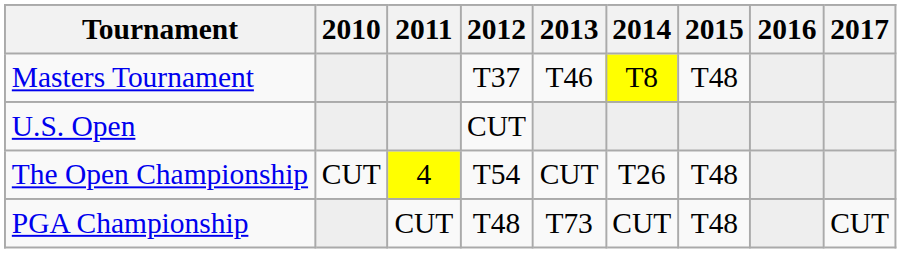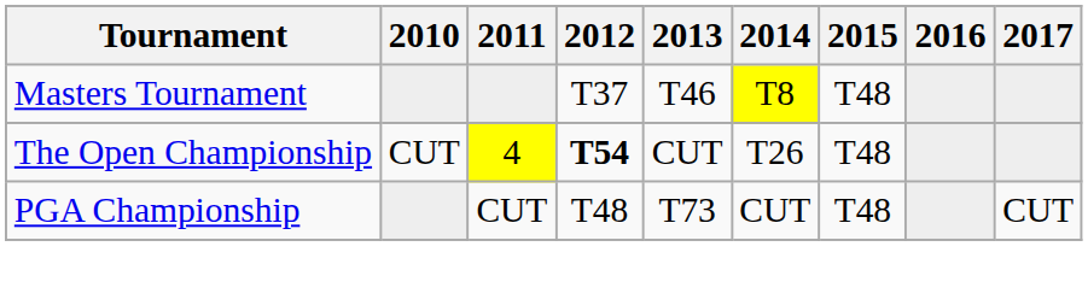 <table class="wikitable" style="font-size:95%;text-align:center;">
 <tr>
 <th>Tournament</th>
 <th>2010</th>
 <th>2011</th>
 <th>2012</th>
 <th>2013</th>
 <th>2014</th>
 <th>2015</th>
 <th>2016</th>
 <th>2017</th>
 </tr>
 <tr>
 <td align=left><a href='#'>Masters Tournament</a></td>
 <td style="background:#eeeeee;"></td>
 <td style="background:#eeeeee;"></td>
 <td>T37</td>
 <td>T46</td>
 <td style="background:yellow;">T8</td>
 <td>T48</td>
 <td style="background:#eeeeee;"></td>
 <td style="background:#eeeeee;"></td>
 </tr>
 <tr>
-<td align=left><a href='#'>U.S. Open</a></td>
-<td style="background:#eeeeee;"></td>
-<td style="background:#eeeeee;"></td>
-<td>CUT</td>
-<td style="background:#eeeeee;"></td>
-<td style="background:#eeeeee;"></td>
-<td style="background:#eeeeee;"></td>
-<td style="background:#eeeeee;"></td>
-<td style="background:#eeeeee;"></td>
-</tr>
-<tr>
 <td align=left><a href='#'>The Open Championship</a></td>
 <td>CUT</td>
 <td style="background:yellow;">4</td>
-<td>T54</td>
+<td><strong>T54</strong></td>
 <td>CUT</td>
 <td>T26</td>
 <td>T48</td>
 <td style="background:#eeeeee;"></td>
 <td style="background:#eeeeee;"></td>
 </tr>
 <tr>
 <td align=left><a href='#'>PGA Championship</a></td>
 <td style="background:#eeeeee;"></td>
 <td>CUT</td>
 <td>T48</td>
 <td>T73</td>
 <td>CUT</td>
 <td>T48</td>
 <td style="background:#eeeeee;"></td>
 <td>CUT</td>
 </tr>
 </table>
